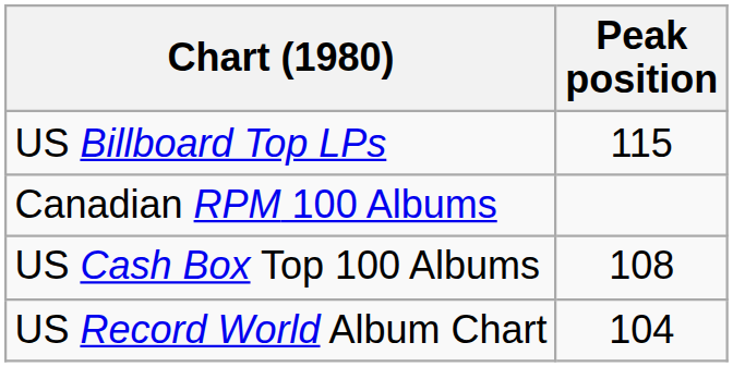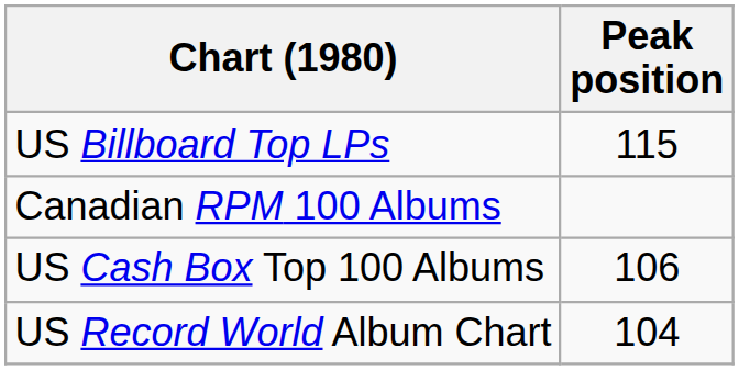 <table class="wikitable">
 <tr>
 <th>Chart (1980)</th>
 <th>Peak<br>position</th>
 </tr>
 <tr>
 <td>US <a href='#'><em>Billboard Top LPs</em></a></td>
 <td align="center">115</td>
 </tr>
 <tr>
 <td>Canadian <a href='#'><em>RPM</em> 100 Albums</a></td>
 <td align="center"></td>
 </tr>
 <tr>
 <td>US <em><a href='#'>Cash Box</a></em> Top 100 Albums</td>
-<td align="center">108</td>
+<td align="center">106</td>
 </tr>
 <tr>
 <td>US <em><a href='#'>Record World</a></em> Album Chart</td>
 <td align="center">104</td>
 </tr>
 </table>
